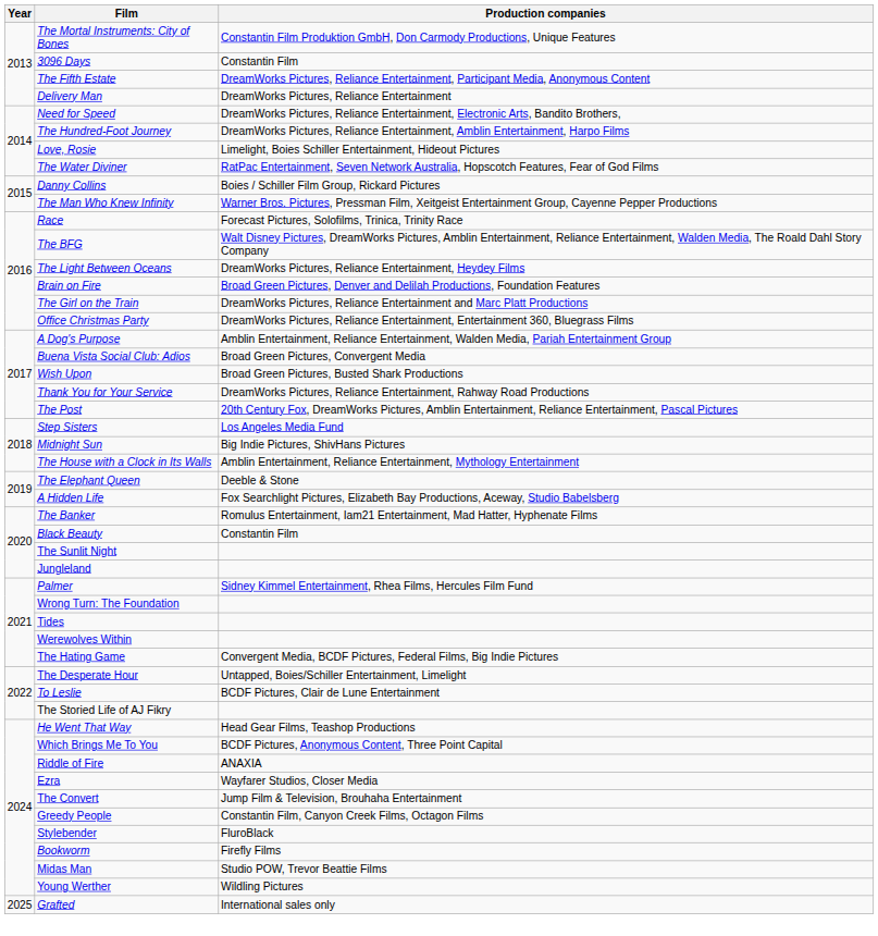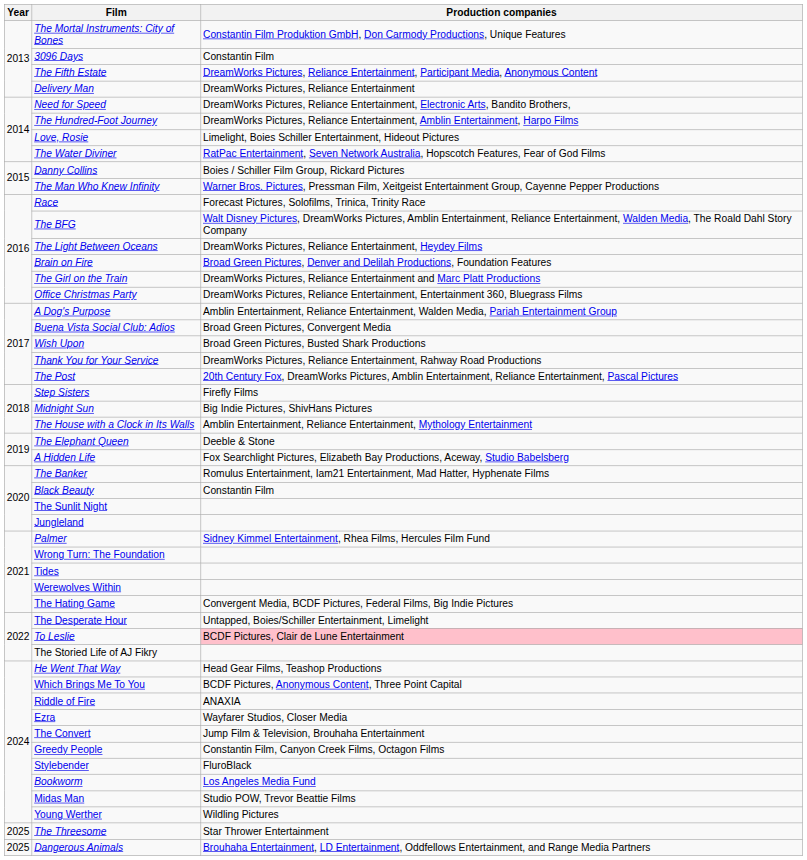 <table class="wikitable sortable">
 <tr>
 <th>Year</th>
 <th>Film</th>
 <th>Production companies</th>
 </tr>
 <tr>
 <td rowspan="4">2013</td>
 <td><em><a href='#'>The Mortal Instruments: City of Bones</a></em></td>
 <td><a href='#'>Constantin Film Produktion GmbH</a>, <a href='#'>Don Carmody Productions</a>, Unique Features</td>
 </tr>
 <tr>
 <td><em><a href='#'>3096 Days</a></em></td>
 <td>Constantin Film</td>
 </tr>
 <tr>
 <td><em><a href='#'>The Fifth Estate</a></em></td>
 <td><a href='#'>DreamWorks Pictures</a>, <a href='#'>Reliance Entertainment</a>, <a href='#'>Participant Media</a>, <a href='#'>Anonymous Content</a></td>
 </tr>
 <tr>
 <td><em><a href='#'>Delivery Man</a></em></td>
 <td>DreamWorks Pictures, Reliance Entertainment</td>
 </tr>
 <tr>
 <td rowspan="4">2014</td>
 <td><em><a href='#'>Need for Speed</a></em></td>
 <td>DreamWorks Pictures, Reliance Entertainment, <a href='#'>Electronic Arts</a>, Bandito Brothers,</td>
 </tr>
 <tr>
 <td><em><a href='#'>The Hundred-Foot Journey</a></em></td>
 <td>DreamWorks Pictures, Reliance Entertainment, <a href='#'>Amblin Entertainment</a>, <a href='#'>Harpo Films</a></td>
 </tr>
 <tr>
 <td><em><a href='#'>Love, Rosie</a></em></td>
 <td>Limelight, Boies Schiller Entertainment, Hideout Pictures</td>
 </tr>
 <tr>
 <td><em><a href='#'>The Water Diviner</a></em></td>
 <td><a href='#'>RatPac Entertainment</a>, <a href='#'>Seven Network Australia</a>, Hopscotch Features, Fear of God Films</td>
 </tr>
 <tr>
 <td rowspan="2">2015</td>
 <td><em><a href='#'>Danny Collins</a></em></td>
 <td>Boies / Schiller Film Group, Rickard Pictures</td>
 </tr>
 <tr>
 <td><em><a href='#'>The Man Who Knew Infinity</a></em></td>
 <td><a href='#'>Warner Bros. Pictures</a>, Pressman Film, Xeitgeist Entertainment Group, Cayenne Pepper Productions</td>
 </tr>
 <tr>
 <td rowspan="6">2016</td>
 <td><em><a href='#'>Race</a></em></td>
 <td>Forecast Pictures, Solofilms, Trinica, Trinity Race</td>
 </tr>
 <tr>
 <td><em><a href='#'>The BFG</a></em></td>
 <td><a href='#'>Walt Disney Pictures</a>, DreamWorks Pictures, Amblin Entertainment, Reliance Entertainment, <a href='#'>Walden Media</a>, The Roald Dahl Story Company</td>
 </tr>
 <tr>
 <td><em><a href='#'>The Light Between Oceans</a></em></td>
 <td>DreamWorks Pictures, Reliance Entertainment, <a href='#'>Heydey Films</a></td>
 </tr>
 <tr>
 <td><em><a href='#'>Brain on Fire</a></em></td>
 <td><a href='#'>Broad Green Pictures</a>, <a href='#'>Denver and Delilah Productions</a>, Foundation Features</td>
 </tr>
 <tr>
 <td><em><a href='#'>The Girl on the Train</a></em></td>
 <td>DreamWorks Pictures, Reliance Entertainment and <a href='#'>Marc Platt Productions</a></td>
 </tr>
 <tr>
 <td><em><a href='#'>Office Christmas Party</a></em></td>
 <td>DreamWorks Pictures, Reliance Entertainment, Entertainment 360, Bluegrass Films</td>
 </tr>
 <tr>
 <td rowspan="5">2017</td>
 <td><em><a href='#'>A Dog's Purpose</a></em></td>
 <td>Amblin Entertainment, Reliance Entertainment, Walden Media, <a href='#'>Pariah Entertainment Group</a></td>
 </tr>
 <tr>
 <td><em><a href='#'>Buena Vista Social Club: Adios</a></em></td>
 <td>Broad Green Pictures, Convergent Media</td>
 </tr>
 <tr>
 <td><em><a href='#'>Wish Upon</a></em></td>
 <td>Broad Green Pictures, Busted Shark Productions</td>
 </tr>
 <tr>
 <td><em><a href='#'>Thank You for Your Service</a></em></td>
 <td>DreamWorks Pictures, Reliance Entertainment, Rahway Road Productions</td>
 </tr>
 <tr>
 <td><em><a href='#'>The Post</a></em></td>
 <td><a href='#'>20th Century Fox</a>, DreamWorks Pictures, Amblin Entertainment, Reliance Entertainment, <a href='#'>Pascal Pictures</a></td>
 </tr>
 <tr>
 <td rowspan="3">2018</td>
 <td><em><a href='#'>Step Sisters</a></em></td>
-<td><a href='#'>Los Angeles Media Fund</a></td>
+<td>Firefly Films</td>
 </tr>
 <tr>
 <td><em><a href='#'>Midnight Sun</a></em></td>
 <td>Big Indie Pictures, ShivHans Pictures</td>
 </tr>
 <tr>
 <td><em><a href='#'>The House with a Clock in Its Walls</a></em></td>
 <td>Amblin Entertainment, Reliance Entertainment, <a href='#'>Mythology Entertainment</a></td>
 </tr>
 <tr>
 <td rowspan="2">2019</td>
 <td><em><a href='#'>The Elephant Queen</a></em></td>
 <td>Deeble & Stone</td>
 </tr>
 <tr>
 <td><em><a href='#'>A Hidden Life</a></em></td>
 <td>Fox Searchlight Pictures, Elizabeth Bay Productions, Aceway, <a href='#'>Studio Babelsberg</a></td>
 </tr>
 <tr>
 <td rowspan="4">2020</td>
 <td><em><a href='#'>The Banker</a></em></td>
 <td>Romulus Entertainment, Iam21 Entertainment, Mad Hatter, Hyphenate Films</td>
 </tr>
 <tr>
 <td><em><a href='#'>Black Beauty</a></em></td>
 <td>Constantin Film</td>
 </tr>
 <tr>
 <td><a href='#'>The Sunlit Night</a></td>
 <td></td>
 </tr>
 <tr>
 <td><a href='#'>Jungleland</a></td>
 </tr>
 <tr>
 <td rowspan="5">2021</td>
 <td><em><a href='#'>Palmer</a></em></td>
 <td><a href='#'>Sidney Kimmel Entertainment</a>, Rhea Films, Hercules Film Fund</td>
 </tr>
 <tr>
 <td><a href='#'>Wrong Turn: The Foundation</a></td>
 <td></td>
 </tr>
 <tr>
 <td><a href='#'>Tides</a></td>
 <td></td>
 </tr>
 <tr>
 <td><a href='#'>Werewolves Within</a></td>
 <td></td>
 </tr>
 <tr>
 <td><a href='#'>The Hating Game</a></td>
 <td>Convergent Media, BCDF Pictures, Federal Films, Big Indie Pictures</td>
 </tr>
 <tr>
 <td rowspan="3">2022</td>
 <td><a href='#'>The Desperate Hour</a></td>
 <td>Untapped, Boies/Schiller Entertainment, Limelight</td>
 </tr>
 <tr>
 <td><em><a href='#'>To Leslie</a></em></td>
-<td>BCDF Pictures, Clair de Lune Entertainment</td>
+<td style="background: pink;">BCDF Pictures, Clair de Lune Entertainment</td>
 </tr>
 <tr>
 <td>The Storied Life of AJ Fikry</td>
 <td></td>
 </tr>
 <tr>
 <td rowspan="10">2024</td>
 <td><em><a href='#'>He Went That Way</a></em></td>
 <td>Head Gear Films, Teashop Productions</td>
 </tr>
 <tr>
 <td><a href='#'>Which Brings Me To You</a></td>
 <td>BCDF Pictures, <a href='#'>Anonymous Content</a>, Three Point Capital</td>
 </tr>
 <tr>
 <td><a href='#'>Riddle of Fire</a></td>
 <td>ANAXIA</td>
 </tr>
 <tr>
 <td><a href='#'>Ezra</a></td>
 <td>Wayfarer Studios, Closer Media</td>
 </tr>
 <tr>
 <td><a href='#'>The Convert</a></td>
 <td>Jump Film & Television, Brouhaha Entertainment</td>
 </tr>
 <tr>
 <td><a href='#'>Greedy People</a></td>
 <td>Constantin Film, Canyon Creek Films, Octagon Films</td>
 </tr>
 <tr>
 <td><a href='#'>Stylebender</a></td>
 <td>FluroBlack</td>
 </tr>
 <tr>
 <td><em><a href='#'>Bookworm</a></em></td>
-<td>Firefly Films</td>
+<td><a href='#'>Los Angeles Media Fund</a></td>
 </tr>
 <tr>
 <td><a href='#'>Midas Man</a></td>
 <td>Studio POW, Trevor Beattie Films</td>
 </tr>
 <tr>
 <td><a href='#'>Young Werther</a></td>
 <td>Wildling Pictures</td>
 </tr>
 <tr>
 <td>2025</td>
-<td><em><a href='#'>Grafted</a></em></td>
-<td>International sales only</td>
+<td><em><a href='#'>The Threesome</a></em></td>
+<td>Star Thrower Entertainment</td>
+</tr>
+<tr>
+<td>2025</td>
+<td><em><a href='#'>Dangerous Animals</a></em></td>
+<td><a href='#'>Brouhaha Entertainment</a>, <a href='#'>LD Entertainment</a>, Oddfellows Entertainment, and Range Media Partners</td>
 </tr>
 </table>
